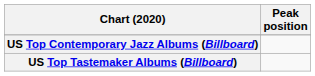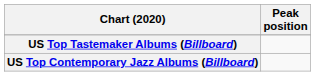 <table class="wikitable plainrowheaders">
 <tr>
 <th>Chart (2020)</th>
 <th>Peak<br>position</th>
 </tr>
 <tr>
 </tr>
 <tr>
 </tr>
 <tr>
 </tr>
 <tr>
+<th scope="row">US <a href='#'>Top Tastemaker Albums</a> (<em><a href='#'>Billboard</a></em>)</th>
+<td></td>
+</tr>
+<tr>
 <th scope="row">US <a href='#'>Top Contemporary Jazz Albums</a> (<em><a href='#'>Billboard</a></em>)</th>
 <td></td>
 </tr>
-<tr>
-<th scope="row">US <a href='#'>Top Tastemaker Albums</a> (<em><a href='#'>Billboard</a></em>)</th>
-<td></td>
-</tr>
 </table>
